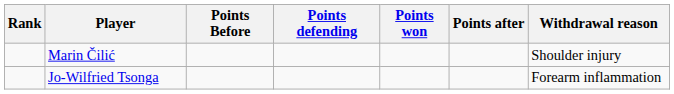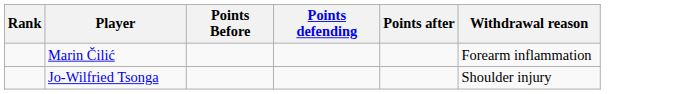 <table class="wikitable sortable">
 <tr>
 <th style="width:30px;">Rank</th>
 <th style="width:150px;">Player</th>
 <th style="width:90px;">Points Before</th>
 <th style="width:110px;"><a href='#'>Points defending</a></th>
-<th style="width:70px;"><a href='#'>Points won</a></th>
 <th style="width:80px;">Points after</th>
 <th style="width:150px;">Withdrawal reason</th>
 </tr>
 <tr>
 <td></td>
 <td> <a href='#'>Marin Čilić</a></td>
 <td></td>
 <td></td>
 <td></td>
-<td></td>
-<td>Shoulder injury</td>
+<td>Forearm inflammation</td>
 </tr>
 <tr>
 <td></td>
 <td> <a href='#'>Jo-Wilfried Tsonga</a></td>
 <td></td>
 <td></td>
 <td></td>
-<td></td>
-<td>Forearm inflammation</td>
+<td>Shoulder injury</td>
 </tr>
 </table>
